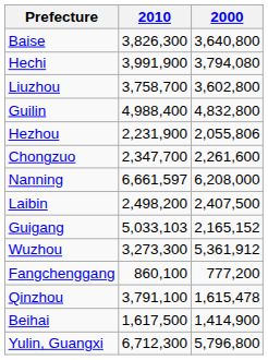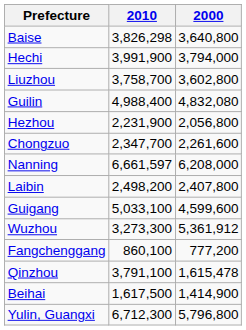 <table class="wikitable sortable" style="font-size:90%;" align="center">
 <tr>
 <th>Prefecture</th>
 <th><a href='#'>2010</a></th>
 <th><a href='#'>2000</a></th>
 </tr>
 <tr --------->
 <td><a href='#'>Baise</a></td>
-<td style="text-align: right;">3,826,300</td>
+<td style="text-align: right;">3,826,298</td>
 <td style="text-align: right;">3,640,800</td>
 </tr>
 <tr --------->
 <td><a href='#'>Hechi</a></td>
 <td style="text-align: right;">3,991,900</td>
-<td style="text-align: right;">3,794,080</td>
+<td style="text-align: right;">3,794,000</td>
 </tr>
 <tr --------->
 <td><a href='#'>Liuzhou</a></td>
 <td style="text-align: right;">3,758,700</td>
 <td style="text-align: right;">3,602,800</td>
 </tr>
 <tr --------->
 <td><a href='#'>Guilin</a></td>
 <td style="text-align: right;">4,988,400</td>
-<td style="text-align: right;">4,832,800</td>
+<td style="text-align: right;">4,832,080</td>
 </tr>
 <tr --------->
 <td><a href='#'>Hezhou</a></td>
 <td style="text-align: right;">2,231,900</td>
-<td style="text-align: right;">2,055,806</td>
+<td style="text-align: right;">2,056,800</td>
 </tr>
 <tr --------->
 <td><a href='#'>Chongzuo</a></td>
 <td style="text-align: right;">2,347,700</td>
 <td style="text-align: right;">2,261,600</td>
 </tr>
 <tr --------->
 <td><a href='#'>Nanning</a></td>
 <td style="text-align: right;">6,661,597</td>
 <td style="text-align: right;">6,208,000</td>
 </tr>
 <tr --------->
 <td><a href='#'>Laibin</a></td>
 <td style="text-align: right;">2,498,200</td>
-<td style="text-align: right;">2,407,500</td>
+<td style="text-align: right;">2,407,800</td>
 </tr>
 <tr --------->
 <td><a href='#'>Guigang</a></td>
-<td style="text-align: right;">5,033,103</td>
-<td style="text-align: right;">2,165,152</td>
+<td style="text-align: right;">5,033,100</td>
+<td style="text-align: right;">4,599,600</td>
 </tr>
 <tr --------->
 <td><a href='#'>Wuzhou</a></td>
 <td style="text-align: right;">3,273,300</td>
 <td style="text-align: right;">5,361,912</td>
 </tr>
 <tr --------->
 <td><a href='#'>Fangchenggang</a></td>
 <td style="text-align: right;">860,100</td>
 <td style="text-align: right;">777,200</td>
 </tr>
 <tr --------->
 <td><a href='#'>Qinzhou</a></td>
 <td style="text-align: right;">3,791,100</td>
 <td style="text-align: right;">1,615,478</td>
 </tr>
 <tr --------->
 <td><a href='#'>Beihai</a></td>
 <td style="text-align: right;">1,617,500</td>
 <td style="text-align: right;">1,414,900</td>
 </tr>
 <tr --------->
 <td><a href='#'>Yulin, Guangxi</a></td>
 <td style="text-align: right;">6,712,300</td>
 <td style="text-align: right;">5,796,800</td>
 </tr>
 </table>
